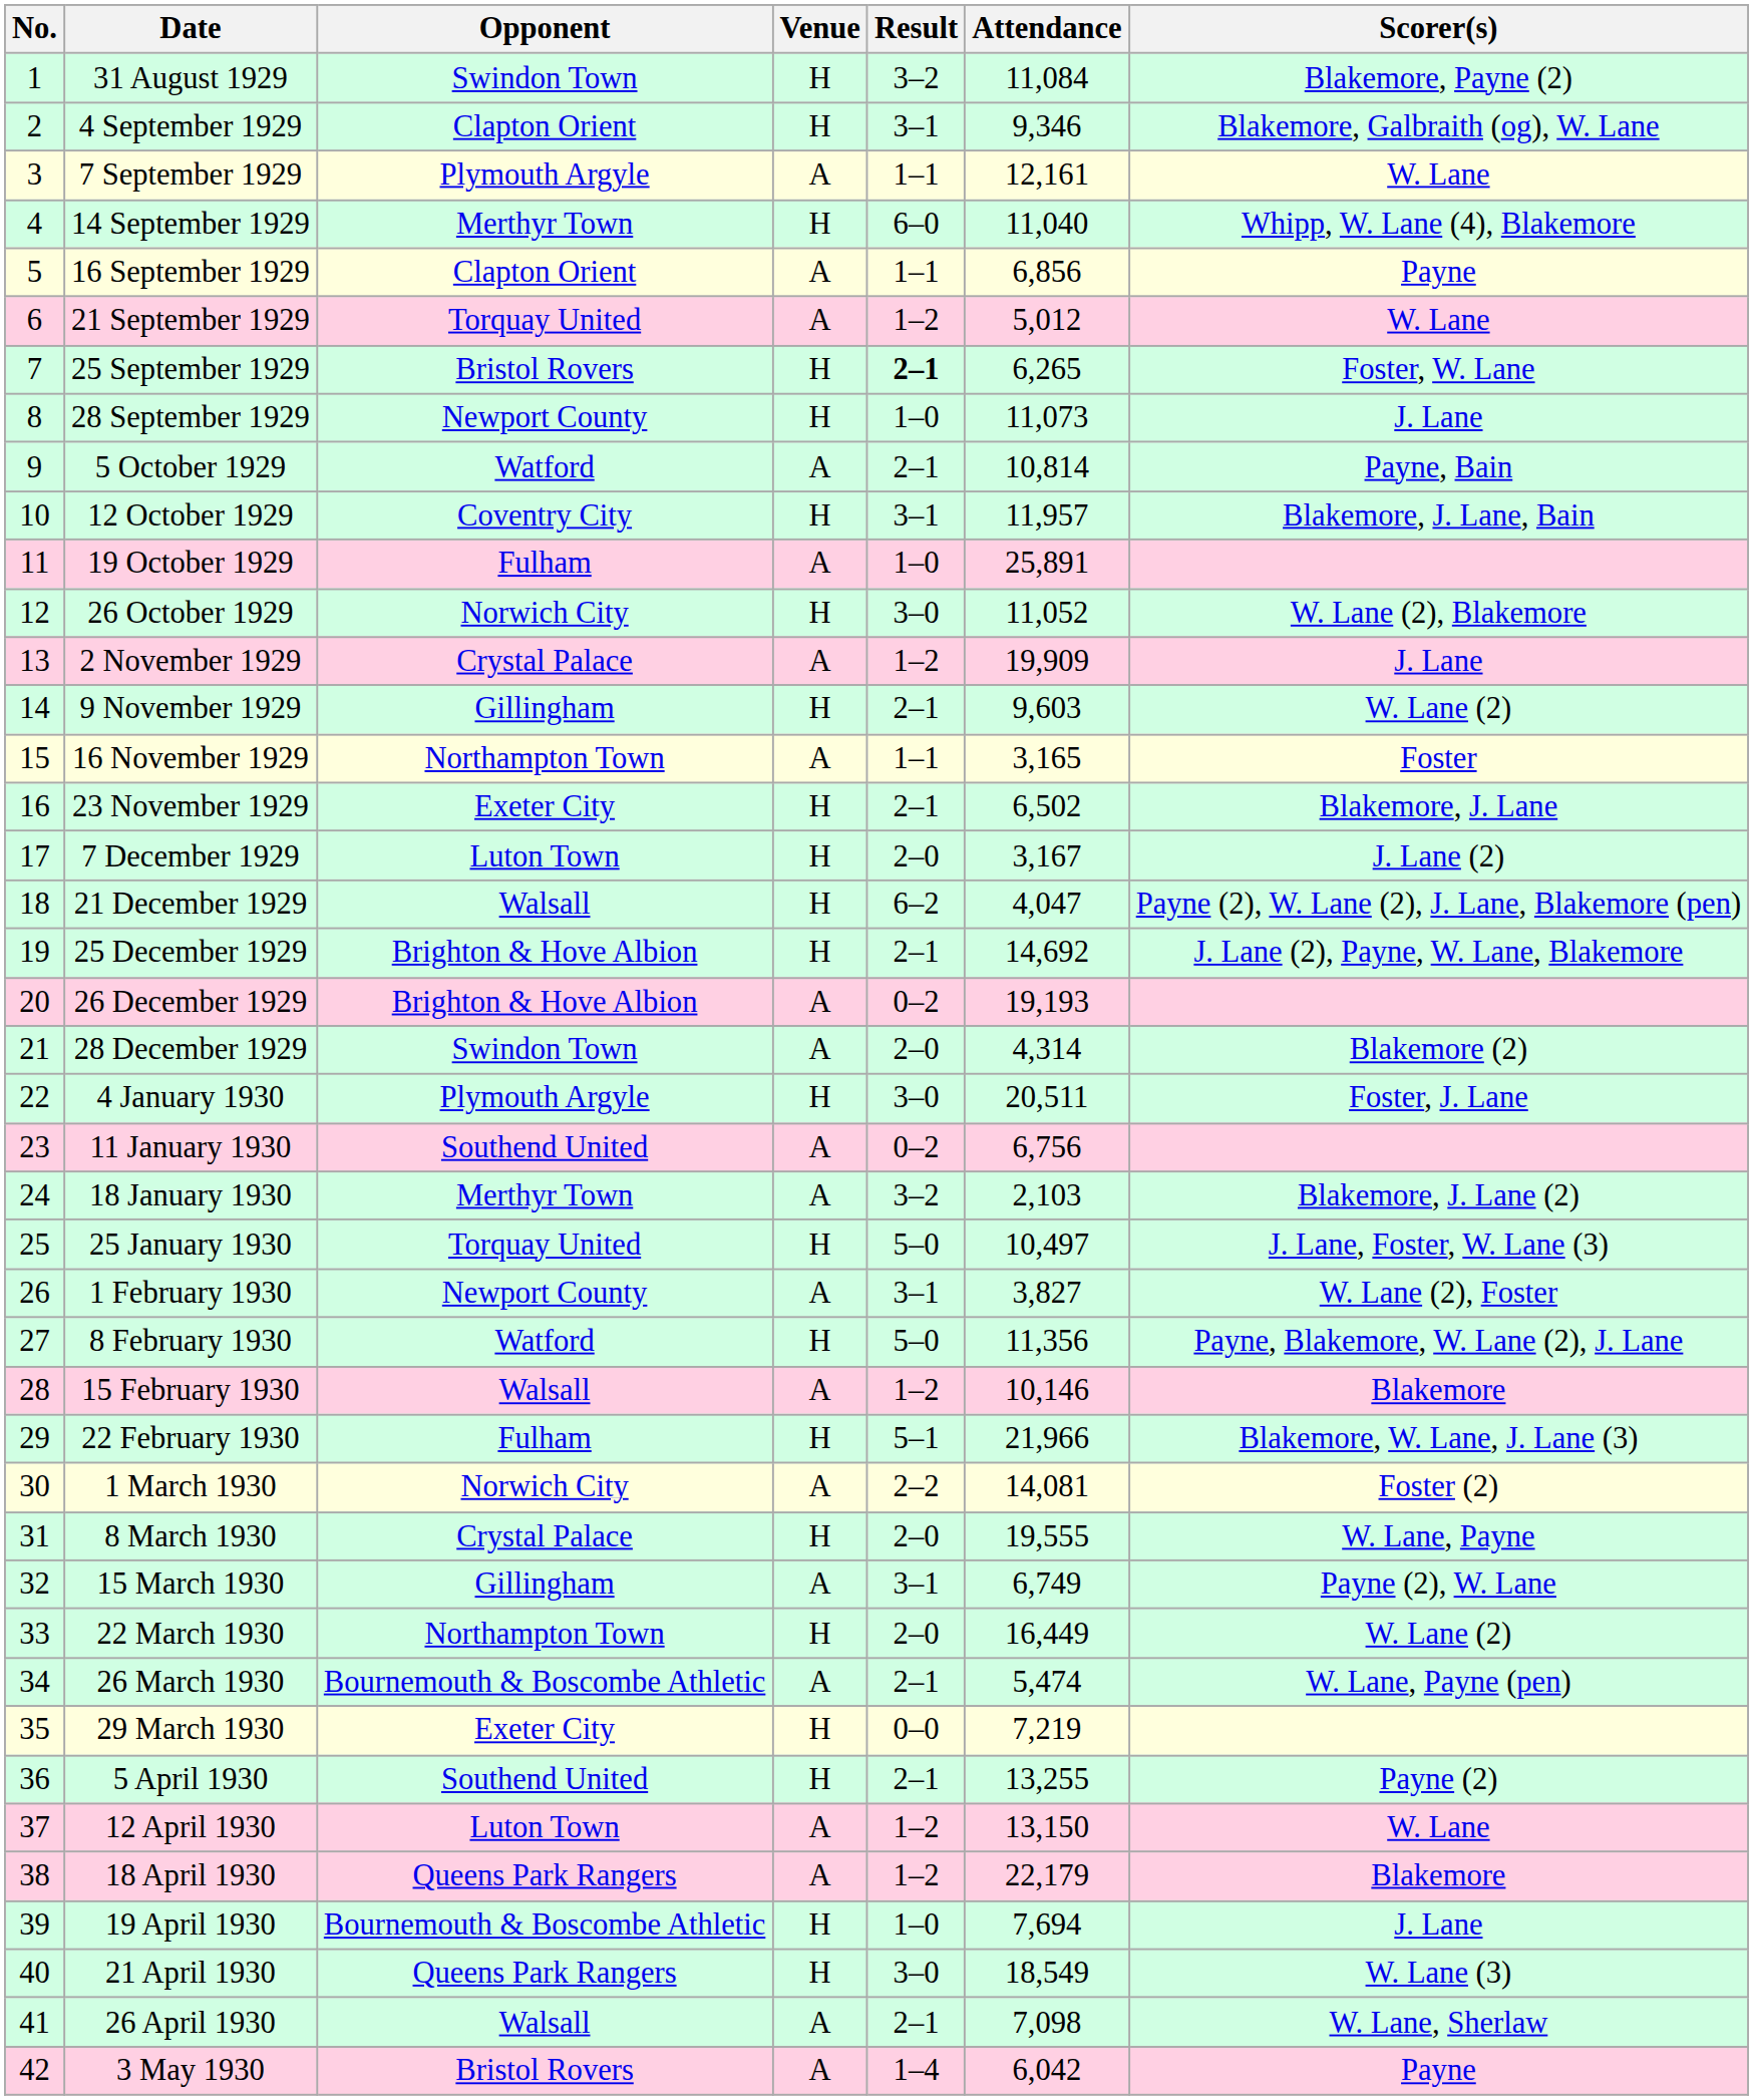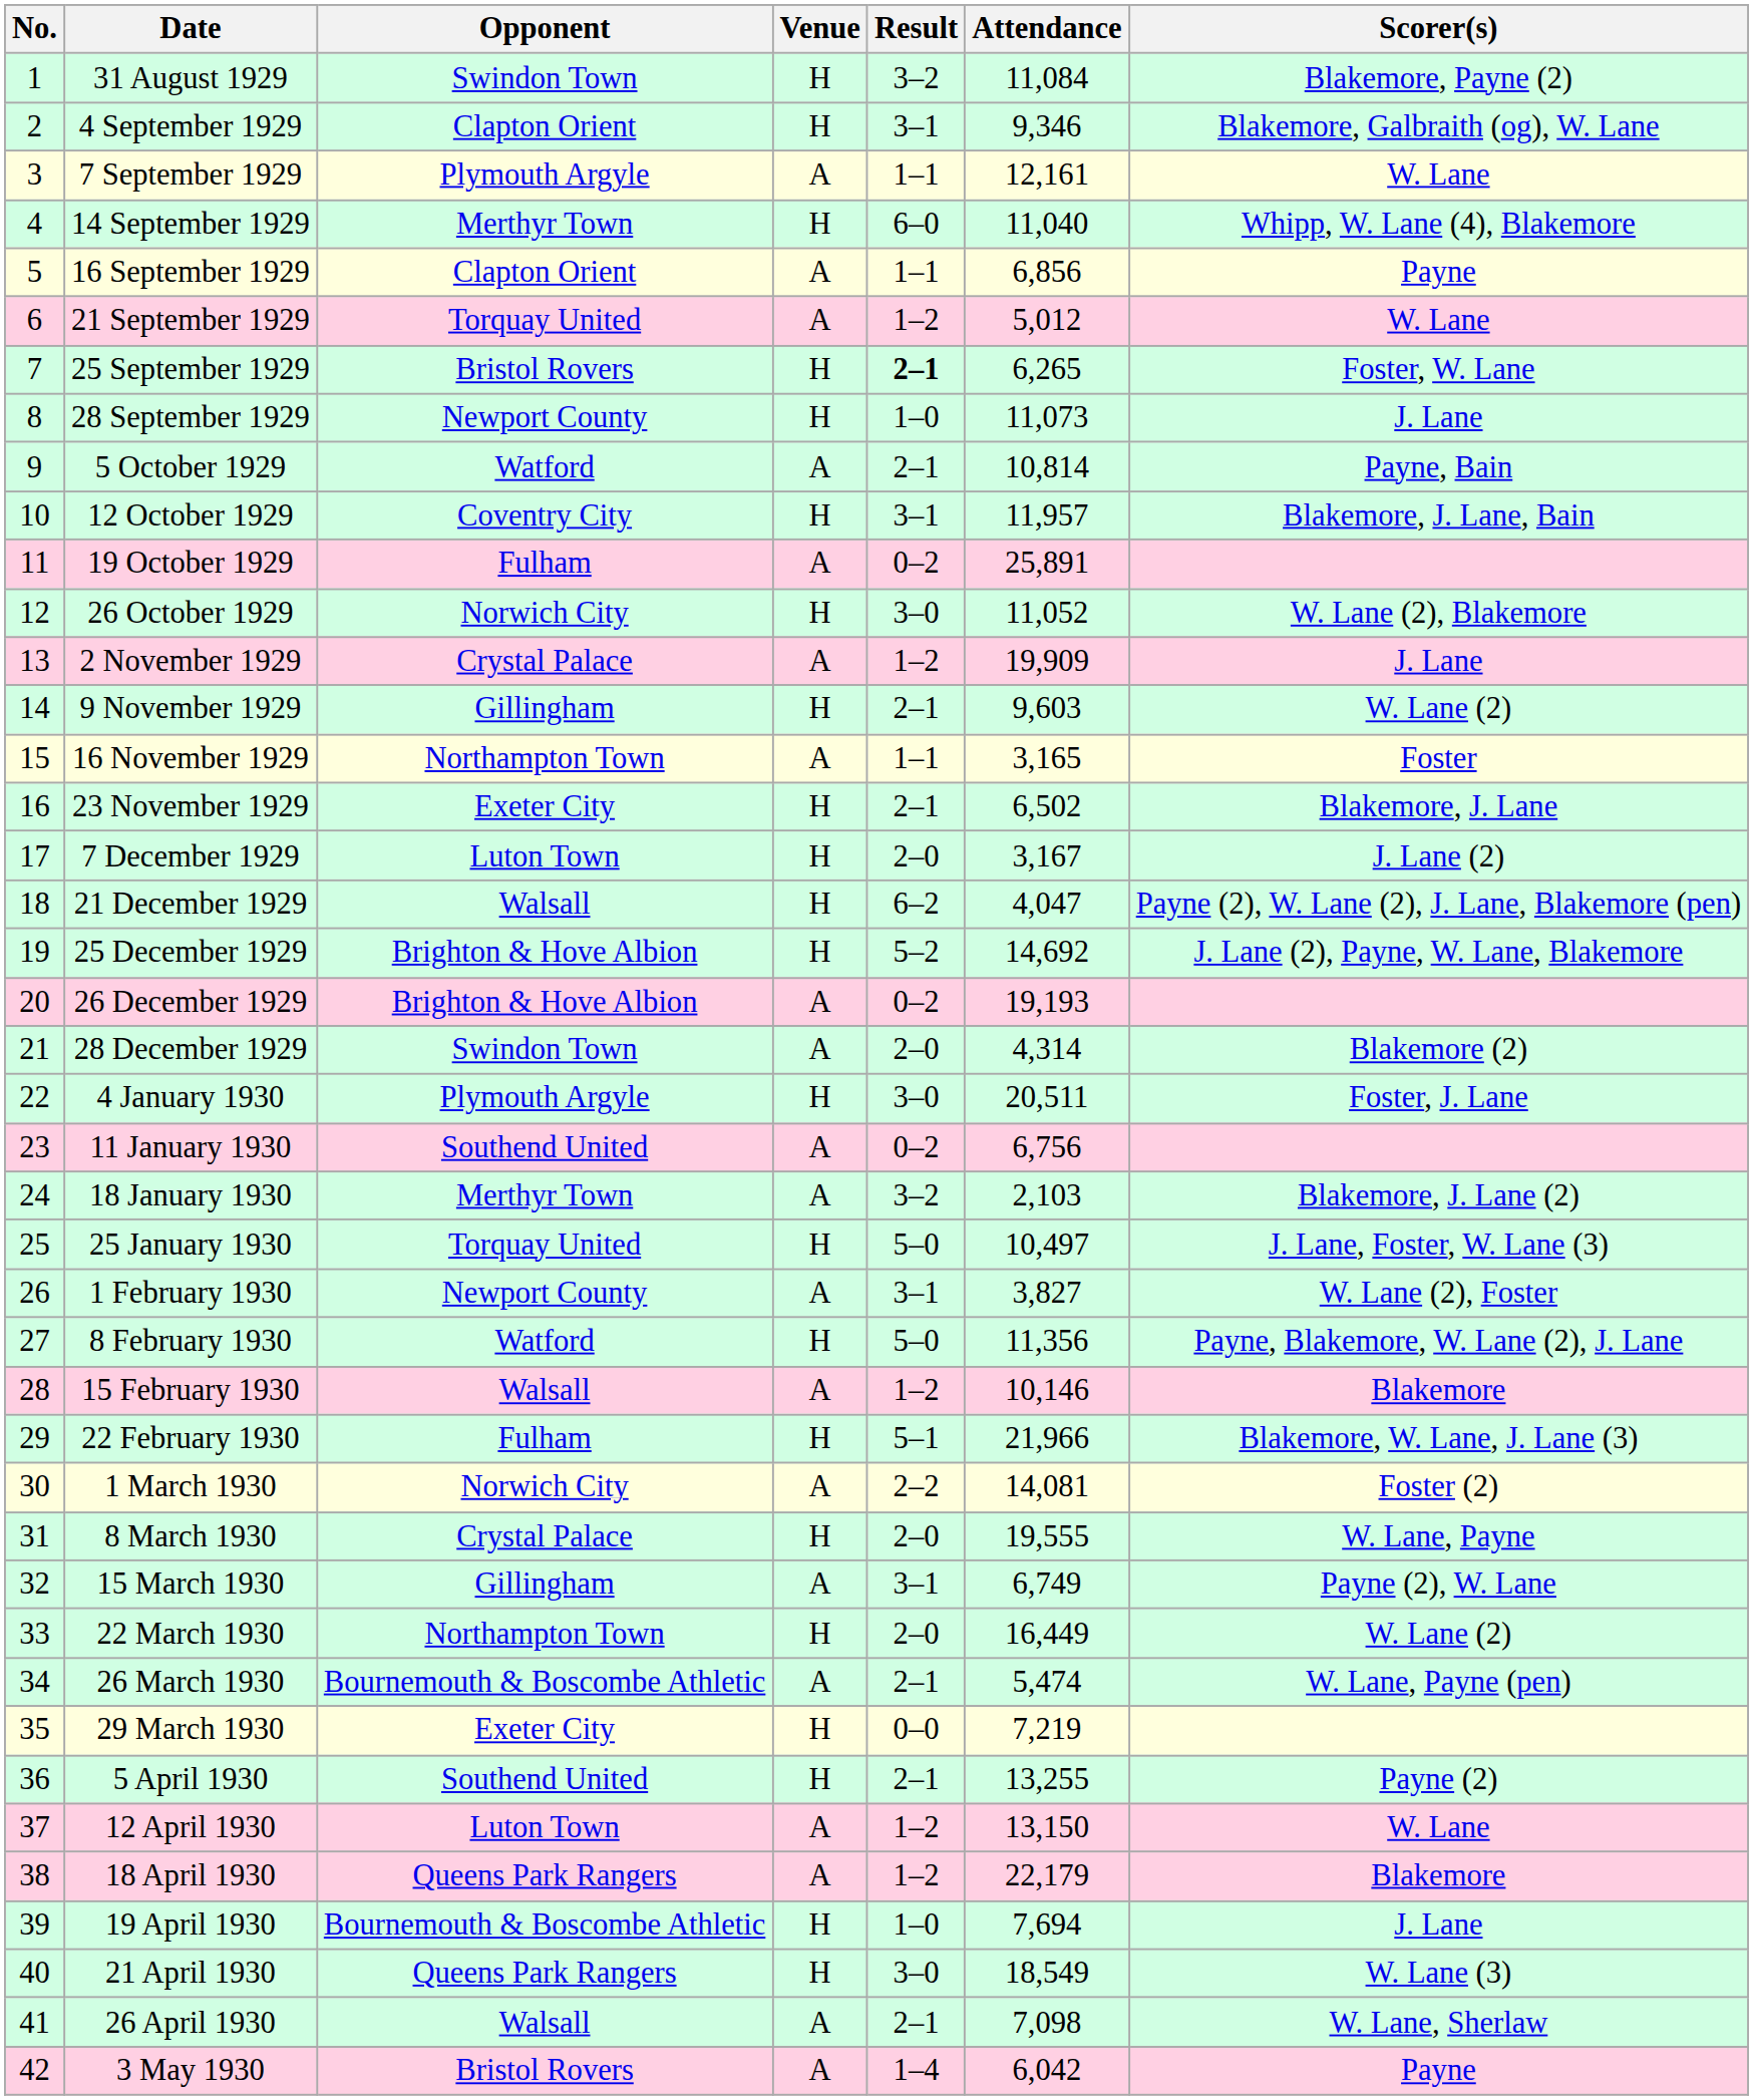 <table class="wikitable sortable" style="text-align:center;">
 <tr>
 <th>No.</th>
 <th>Date</th>
 <th>Opponent</th>
 <th>Venue</th>
 <th>Result</th>
 <th>Attendance</th>
 <th>Scorer(s)</th>
 </tr>
 <tr style="background:#d0ffe3;">
 <td>1</td>
 <td>31 August 1929</td>
 <td><a href='#'>Swindon Town</a></td>
 <td>H</td>
 <td>3–2</td>
 <td>11,084</td>
 <td><a href='#'>Blakemore</a>, <a href='#'>Payne</a> (2)</td>
 </tr>
 <tr style="background:#d0ffe3;">
 <td>2</td>
 <td>4 September 1929</td>
 <td><a href='#'>Clapton Orient</a></td>
 <td>H</td>
 <td>3–1</td>
 <td>9,346</td>
 <td><a href='#'>Blakemore</a>, <a href='#'>Galbraith</a> (<a href='#'>og</a>), <a href='#'>W. Lane</a></td>
 </tr>
 <tr style="background:#ffd;">
 <td>3</td>
 <td>7 September 1929</td>
 <td><a href='#'>Plymouth Argyle</a></td>
 <td>A</td>
 <td>1–1</td>
 <td>12,161</td>
 <td><a href='#'>W. Lane</a></td>
 </tr>
 <tr style="background:#d0ffe3;">
 <td>4</td>
 <td>14 September 1929</td>
 <td><a href='#'>Merthyr Town</a></td>
 <td>H</td>
 <td>6–0</td>
 <td>11,040</td>
 <td><a href='#'>Whipp</a>, <a href='#'>W. Lane</a> (4), <a href='#'>Blakemore</a></td>
 </tr>
 <tr style="background:#ffd;">
 <td>5</td>
 <td>16 September 1929</td>
 <td><a href='#'>Clapton Orient</a></td>
 <td>A</td>
 <td>1–1</td>
 <td>6,856</td>
 <td><a href='#'>Payne</a></td>
 </tr>
 <tr style="background:#ffd0e3;">
 <td>6</td>
 <td>21 September 1929</td>
 <td><a href='#'>Torquay United</a></td>
 <td>A</td>
 <td>1–2</td>
 <td>5,012</td>
 <td><a href='#'>W. Lane</a></td>
 </tr>
 <tr style="background:#d0ffe3;">
 <td>7</td>
 <td>25 September 1929</td>
 <td><a href='#'>Bristol Rovers</a></td>
 <td>H</td>
 <td><strong>2–1</strong></td>
 <td>6,265</td>
 <td><a href='#'>Foster</a>, <a href='#'>W. Lane</a></td>
 </tr>
 <tr style="background:#d0ffe3;">
 <td>8</td>
 <td>28 September 1929</td>
 <td><a href='#'>Newport County</a></td>
 <td>H</td>
 <td>1–0</td>
 <td>11,073</td>
 <td><a href='#'>J. Lane</a></td>
 </tr>
 <tr style="background:#d0ffe3;">
 <td>9</td>
 <td>5 October 1929</td>
 <td><a href='#'>Watford</a></td>
 <td>A</td>
 <td>2–1</td>
 <td>10,814</td>
 <td><a href='#'>Payne</a>, <a href='#'>Bain</a></td>
 </tr>
 <tr style="background:#d0ffe3;">
 <td>10</td>
 <td>12 October 1929</td>
 <td><a href='#'>Coventry City</a></td>
 <td>H</td>
 <td>3–1</td>
 <td>11,957</td>
 <td><a href='#'>Blakemore</a>, <a href='#'>J. Lane</a>, <a href='#'>Bain</a></td>
 </tr>
 <tr style="background:#ffd0e3;">
 <td>11</td>
 <td>19 October 1929</td>
 <td><a href='#'>Fulham</a></td>
 <td>A</td>
-<td>1–0</td>
+<td>0–2</td>
 <td>25,891</td>
 <td></td>
 </tr>
 <tr style="background:#d0ffe3;">
 <td>12</td>
 <td>26 October 1929</td>
 <td><a href='#'>Norwich City</a></td>
 <td>H</td>
 <td>3–0</td>
 <td>11,052</td>
 <td><a href='#'>W. Lane</a> (2), <a href='#'>Blakemore</a></td>
 </tr>
 <tr style="background:#ffd0e3;">
 <td>13</td>
 <td>2 November 1929</td>
 <td><a href='#'>Crystal Palace</a></td>
 <td>A</td>
 <td>1–2</td>
 <td>19,909</td>
 <td><a href='#'>J. Lane</a></td>
 </tr>
 <tr style="background:#d0ffe3;">
 <td>14</td>
 <td>9 November 1929</td>
 <td><a href='#'>Gillingham</a></td>
 <td>H</td>
 <td>2–1</td>
 <td>9,603</td>
 <td><a href='#'>W. Lane</a> (2)</td>
 </tr>
 <tr style="background:#ffd;">
 <td>15</td>
 <td>16 November 1929</td>
 <td><a href='#'>Northampton Town</a></td>
 <td>A</td>
 <td>1–1</td>
 <td>3,165</td>
 <td><a href='#'>Foster</a></td>
 </tr>
 <tr style="background:#d0ffe3;">
 <td>16</td>
 <td>23 November 1929</td>
 <td><a href='#'>Exeter City</a></td>
 <td>H</td>
 <td>2–1</td>
 <td>6,502</td>
 <td><a href='#'>Blakemore</a>, <a href='#'>J. Lane</a></td>
 </tr>
 <tr style="background:#d0ffe3;">
 <td>17</td>
 <td>7 December 1929</td>
 <td><a href='#'>Luton Town</a></td>
 <td>H</td>
 <td>2–0</td>
 <td>3,167</td>
 <td><a href='#'>J. Lane</a> (2)</td>
 </tr>
 <tr style="background:#d0ffe3;">
 <td>18</td>
 <td>21 December 1929</td>
 <td><a href='#'>Walsall</a></td>
 <td>H</td>
 <td>6–2</td>
 <td>4,047</td>
 <td><a href='#'>Payne</a> (2), <a href='#'>W. Lane</a> (2), <a href='#'>J. Lane</a>, <a href='#'>Blakemore</a> (<a href='#'>pen</a>)</td>
 </tr>
 <tr style="background:#d0ffe3;">
 <td>19</td>
 <td>25 December 1929</td>
 <td><a href='#'>Brighton & Hove Albion</a></td>
 <td>H</td>
-<td>2–1</td>
+<td>5–2</td>
 <td>14,692</td>
 <td><a href='#'>J. Lane</a> (2), <a href='#'>Payne</a>, <a href='#'>W. Lane</a>, <a href='#'>Blakemore</a></td>
 </tr>
 <tr style="background:#ffd0e3;">
 <td>20</td>
 <td>26 December 1929</td>
 <td><a href='#'>Brighton & Hove Albion</a></td>
 <td>A</td>
 <td>0–2</td>
 <td>19,193</td>
 <td></td>
 </tr>
 <tr style="background:#d0ffe3;">
 <td>21</td>
 <td>28 December 1929</td>
 <td><a href='#'>Swindon Town</a></td>
 <td>A</td>
 <td>2–0</td>
 <td>4,314</td>
 <td><a href='#'>Blakemore</a> (2)</td>
 </tr>
 <tr style="background:#d0ffe3;">
 <td>22</td>
 <td>4 January 1930</td>
 <td><a href='#'>Plymouth Argyle</a></td>
 <td>H</td>
 <td>3–0</td>
 <td>20,511</td>
 <td><a href='#'>Foster</a>, <a href='#'>J. Lane</a></td>
 </tr>
 <tr style="background:#ffd0e3;">
 <td>23</td>
 <td>11 January 1930</td>
 <td><a href='#'>Southend United</a></td>
 <td>A</td>
 <td>0–2</td>
 <td>6,756</td>
 <td></td>
 </tr>
 <tr style="background:#d0ffe3;">
 <td>24</td>
 <td>18 January 1930</td>
 <td><a href='#'>Merthyr Town</a></td>
 <td>A</td>
 <td>3–2</td>
 <td>2,103</td>
 <td><a href='#'>Blakemore</a>, <a href='#'>J. Lane</a> (2)</td>
 </tr>
 <tr style="background:#d0ffe3;">
 <td>25</td>
 <td>25 January 1930</td>
 <td><a href='#'>Torquay United</a></td>
 <td>H</td>
 <td>5–0</td>
 <td>10,497</td>
 <td><a href='#'>J. Lane</a>, <a href='#'>Foster</a>, <a href='#'>W. Lane</a> (3)</td>
 </tr>
 <tr style="background:#d0ffe3;">
 <td>26</td>
 <td>1 February 1930</td>
 <td><a href='#'>Newport County</a></td>
 <td>A</td>
 <td>3–1</td>
 <td>3,827</td>
 <td><a href='#'>W. Lane</a> (2), <a href='#'>Foster</a></td>
 </tr>
 <tr style="background:#d0ffe3;">
 <td>27</td>
 <td>8 February 1930</td>
 <td><a href='#'>Watford</a></td>
 <td>H</td>
 <td>5–0</td>
 <td>11,356</td>
 <td><a href='#'>Payne</a>, <a href='#'>Blakemore</a>, <a href='#'>W. Lane</a> (2), <a href='#'>J. Lane</a></td>
 </tr>
 <tr style="background:#ffd0e3;">
 <td>28</td>
 <td>15 February 1930</td>
 <td><a href='#'>Walsall</a></td>
 <td>A</td>
 <td>1–2</td>
 <td>10,146</td>
 <td><a href='#'>Blakemore</a></td>
 </tr>
 <tr style="background:#d0ffe3;">
 <td>29</td>
 <td>22 February 1930</td>
 <td><a href='#'>Fulham</a></td>
 <td>H</td>
 <td>5–1</td>
 <td>21,966</td>
 <td><a href='#'>Blakemore</a>, <a href='#'>W. Lane</a>, <a href='#'>J. Lane</a> (3)</td>
 </tr>
 <tr style="background:#ffd;">
 <td>30</td>
 <td>1 March 1930</td>
 <td><a href='#'>Norwich City</a></td>
 <td>A</td>
 <td>2–2</td>
 <td>14,081</td>
 <td><a href='#'>Foster</a> (2)</td>
 </tr>
 <tr style="background:#d0ffe3;">
 <td>31</td>
 <td>8 March 1930</td>
 <td><a href='#'>Crystal Palace</a></td>
 <td>H</td>
 <td>2–0</td>
 <td>19,555</td>
 <td><a href='#'>W. Lane</a>, <a href='#'>Payne</a></td>
 </tr>
 <tr style="background:#d0ffe3;">
 <td>32</td>
 <td>15 March 1930</td>
 <td><a href='#'>Gillingham</a></td>
 <td>A</td>
 <td>3–1</td>
 <td>6,749</td>
 <td><a href='#'>Payne</a> (2), <a href='#'>W. Lane</a></td>
 </tr>
 <tr style="background:#d0ffe3;">
 <td>33</td>
 <td>22 March 1930</td>
 <td><a href='#'>Northampton Town</a></td>
 <td>H</td>
 <td>2–0</td>
 <td>16,449</td>
 <td><a href='#'>W. Lane</a> (2)</td>
 </tr>
 <tr style="background:#d0ffe3;">
 <td>34</td>
 <td>26 March 1930</td>
 <td><a href='#'>Bournemouth & Boscombe Athletic</a></td>
 <td>A</td>
 <td>2–1</td>
 <td>5,474</td>
 <td><a href='#'>W. Lane</a>, <a href='#'>Payne</a> (<a href='#'>pen</a>)</td>
 </tr>
 <tr style="background:#ffd;">
 <td>35</td>
 <td>29 March 1930</td>
 <td><a href='#'>Exeter City</a></td>
 <td>H</td>
 <td>0–0</td>
 <td>7,219</td>
 <td></td>
 </tr>
 <tr style="background:#d0ffe3;">
 <td>36</td>
 <td>5 April 1930</td>
 <td><a href='#'>Southend United</a></td>
 <td>H</td>
 <td>2–1</td>
 <td>13,255</td>
 <td><a href='#'>Payne</a> (2)</td>
 </tr>
 <tr style="background:#ffd0e3;">
 <td>37</td>
 <td>12 April 1930</td>
 <td><a href='#'>Luton Town</a></td>
 <td>A</td>
 <td>1–2</td>
 <td>13,150</td>
 <td><a href='#'>W. Lane</a></td>
 </tr>
 <tr style="background:#ffd0e3;">
 <td>38</td>
 <td>18 April 1930</td>
 <td><a href='#'>Queens Park Rangers</a></td>
 <td>A</td>
 <td>1–2</td>
 <td>22,179</td>
 <td><a href='#'>Blakemore</a></td>
 </tr>
 <tr style="background:#d0ffe3;">
 <td>39</td>
 <td>19 April 1930</td>
 <td><a href='#'>Bournemouth & Boscombe Athletic</a></td>
 <td>H</td>
 <td>1–0</td>
 <td>7,694</td>
 <td><a href='#'>J. Lane</a></td>
 </tr>
 <tr style="background:#d0ffe3;">
 <td>40</td>
 <td>21 April 1930</td>
 <td><a href='#'>Queens Park Rangers</a></td>
 <td>H</td>
 <td>3–0</td>
 <td>18,549</td>
 <td><a href='#'>W. Lane</a> (3)</td>
 </tr>
 <tr style="background:#d0ffe3;">
 <td>41</td>
 <td>26 April 1930</td>
 <td><a href='#'>Walsall</a></td>
 <td>A</td>
 <td>2–1</td>
 <td>7,098</td>
 <td><a href='#'>W. Lane</a>, <a href='#'>Sherlaw</a></td>
 </tr>
 <tr style="background:#ffd0e3;">
 <td>42</td>
 <td>3 May 1930</td>
 <td><a href='#'>Bristol Rovers</a></td>
 <td>A</td>
 <td>1–4</td>
 <td>6,042</td>
 <td><a href='#'>Payne</a></td>
 </tr>
 </table>
